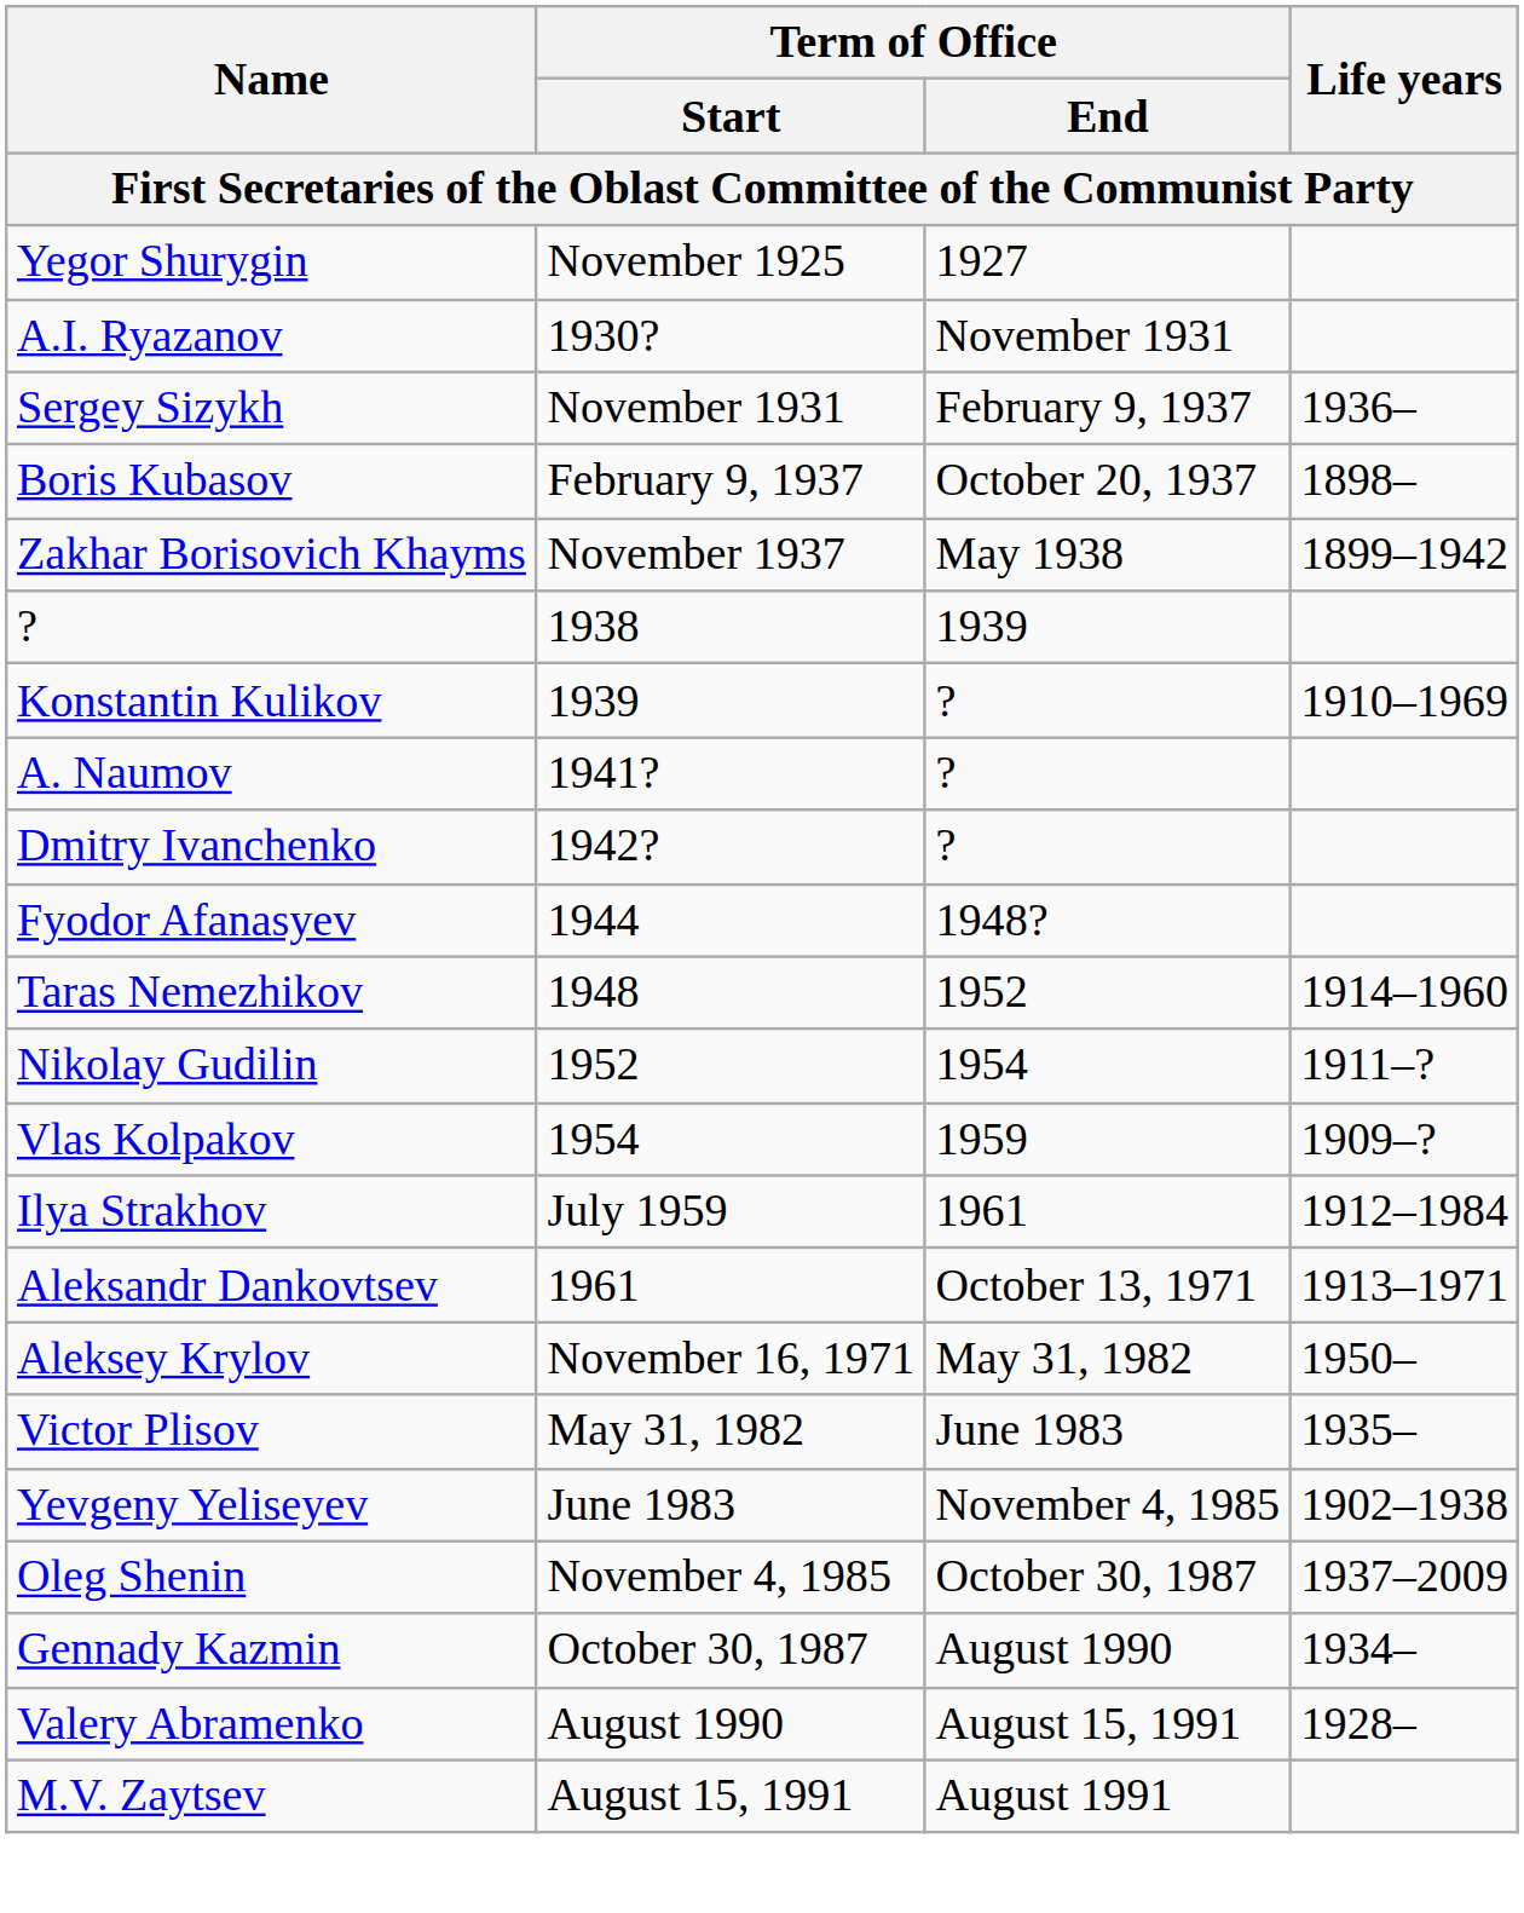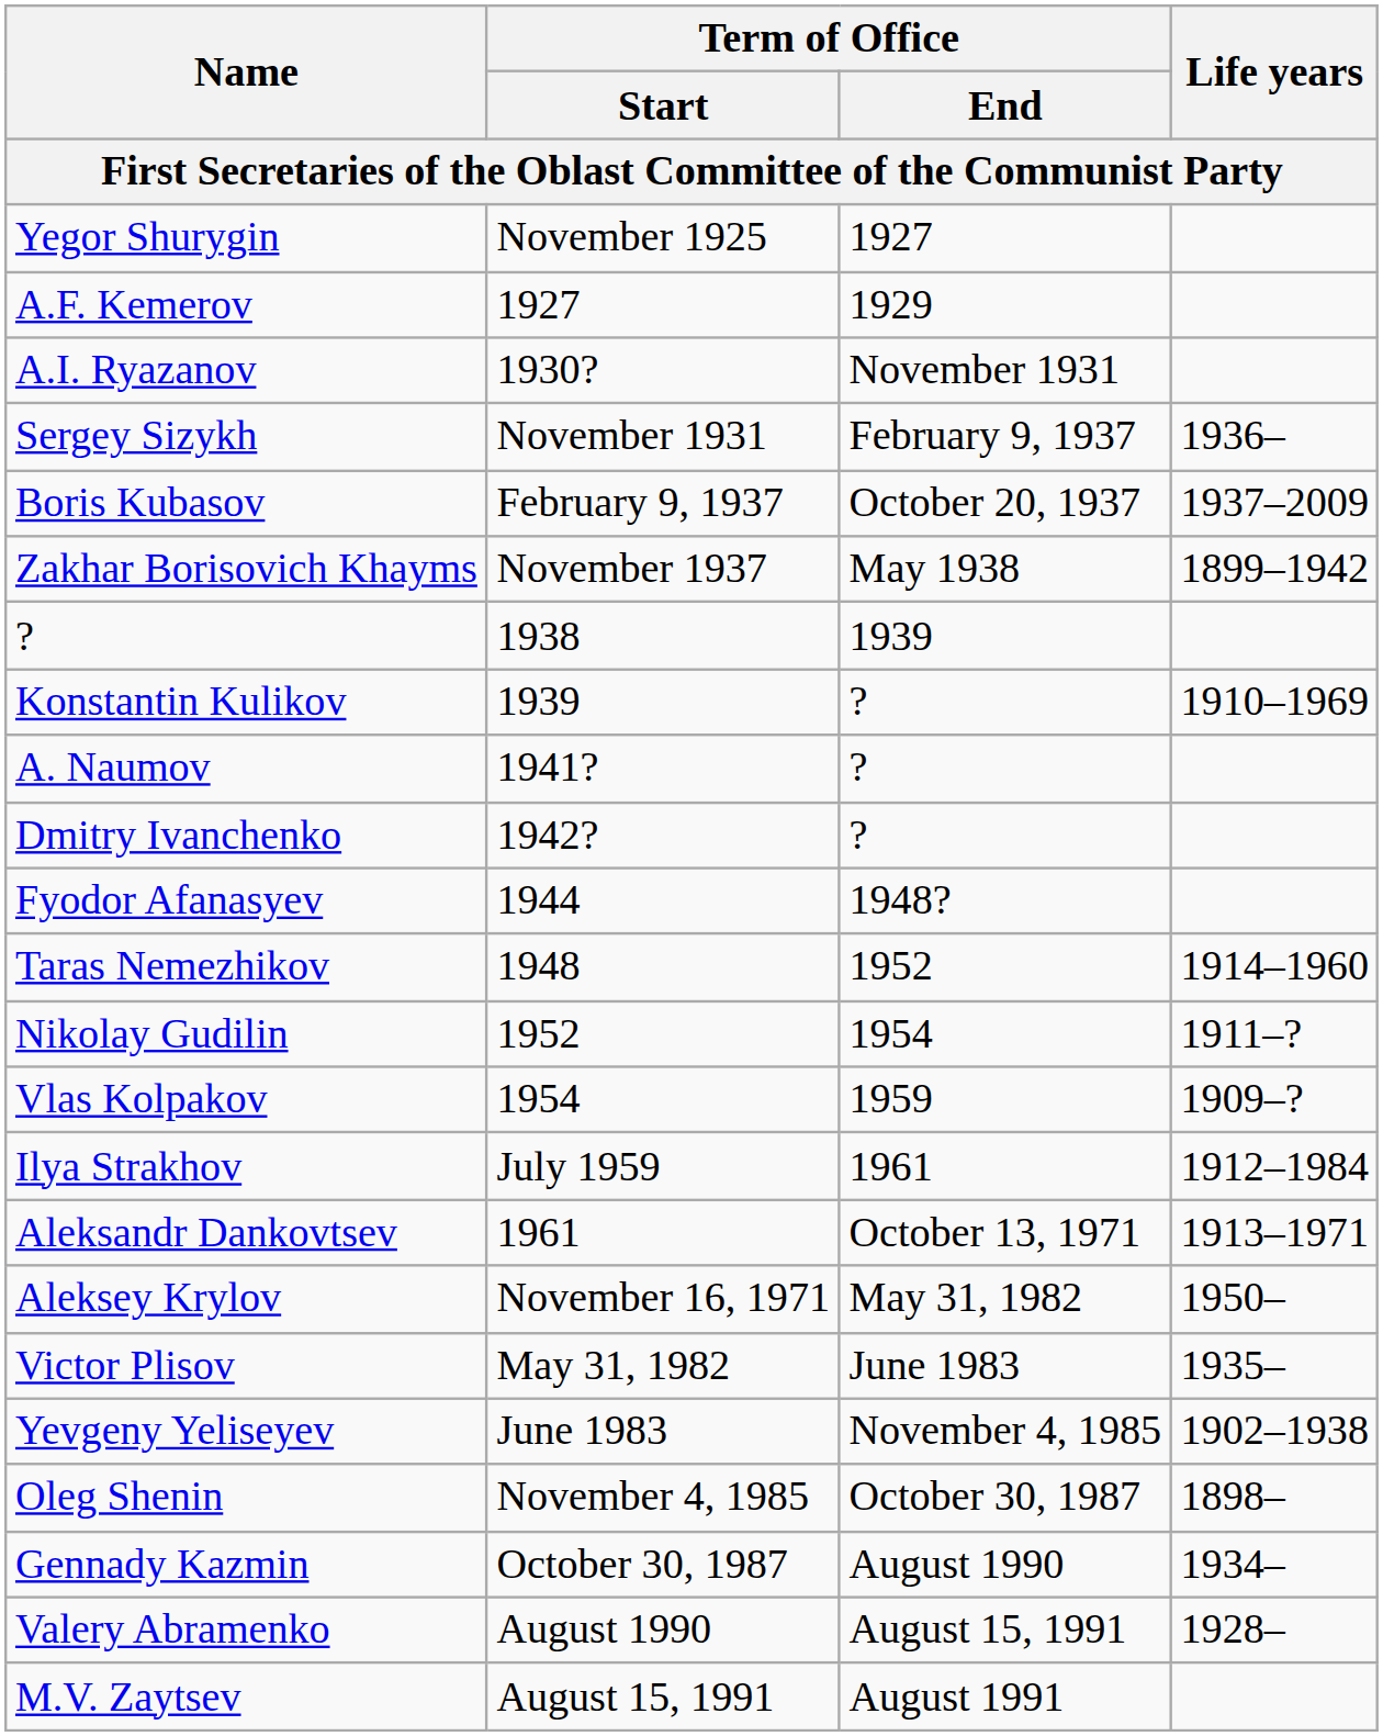 <table class="wikitable">
 <tr>
 <th rowspan="2">Name</th>
 <th colspan="2">Term of Office</th>
 <th rowspan="2">Life years</th>
 </tr>
 <tr>
 <th>Start</th>
 <th>End</th>
 </tr>
 <tr>
 <th colspan="4">First Secretaries of the Oblast Committee of the Communist Party</th>
 </tr>
 <tr>
 <td><a href='#'>Yegor Shurygin</a></td>
 <td>November 1925</td>
 <td>1927</td>
 <td></td>
 </tr>
 <tr>
+<td><a href='#'>A.F. Kemerov</a></td>
+<td>1927</td>
+<td>1929</td>
+<td></td>
+</tr>
+<tr>
 <td><a href='#'>A.I. Ryazanov</a></td>
 <td>1930?</td>
 <td>November 1931</td>
 <td></td>
 </tr>
 <tr>
 <td><a href='#'>Sergey Sizykh</a></td>
 <td>November 1931</td>
 <td>February 9, 1937</td>
 <td>1936–</td>
 </tr>
 <tr>
 <td><a href='#'>Boris Kubasov</a></td>
 <td>February 9, 1937</td>
 <td>October 20, 1937</td>
-<td>1898–</td>
+<td>1937–2009</td>
 </tr>
 <tr>
 <td><a href='#'>Zakhar Borisovich Khayms</a></td>
 <td>November 1937</td>
 <td>May 1938</td>
 <td>1899–1942</td>
 </tr>
 <tr>
 <td>?</td>
 <td>1938</td>
 <td>1939</td>
 <td></td>
 </tr>
 <tr>
 <td><a href='#'>Konstantin Kulikov</a></td>
 <td>1939</td>
 <td>?</td>
 <td>1910–1969</td>
 </tr>
 <tr>
 <td><a href='#'>A. Naumov</a></td>
 <td>1941?</td>
 <td>?</td>
 <td></td>
 </tr>
 <tr>
 <td><a href='#'>Dmitry Ivanchenko</a></td>
 <td>1942?</td>
 <td>?</td>
 <td></td>
 </tr>
 <tr>
 <td><a href='#'>Fyodor Afanasyev</a></td>
 <td>1944</td>
 <td>1948?</td>
 <td></td>
 </tr>
 <tr>
 <td><a href='#'>Taras Nemezhikov</a></td>
 <td>1948</td>
 <td>1952</td>
 <td>1914–1960</td>
 </tr>
 <tr>
 <td><a href='#'>Nikolay Gudilin</a></td>
 <td>1952</td>
 <td>1954</td>
 <td>1911–?</td>
 </tr>
 <tr>
 <td><a href='#'>Vlas Kolpakov</a></td>
 <td>1954</td>
 <td>1959</td>
 <td>1909–?</td>
 </tr>
 <tr>
 <td><a href='#'>Ilya Strakhov</a></td>
 <td>July 1959</td>
 <td>1961</td>
 <td>1912–1984</td>
 </tr>
 <tr>
 <td><a href='#'>Aleksandr Dankovtsev</a></td>
 <td>1961</td>
 <td>October 13, 1971</td>
 <td>1913–1971</td>
 </tr>
 <tr>
 <td><a href='#'>Aleksey Krylov</a></td>
 <td>November 16, 1971</td>
 <td>May 31, 1982</td>
 <td>1950–</td>
 </tr>
 <tr>
 <td><a href='#'>Victor Plisov</a></td>
 <td>May 31, 1982</td>
 <td>June 1983</td>
 <td>1935–</td>
 </tr>
 <tr>
 <td><a href='#'>Yevgeny Yeliseyev</a></td>
 <td>June 1983</td>
 <td>November 4, 1985</td>
 <td>1902–1938</td>
 </tr>
 <tr>
 <td><a href='#'>Oleg Shenin</a></td>
 <td>November 4, 1985</td>
 <td>October 30, 1987</td>
-<td>1937–2009</td>
+<td>1898–</td>
 </tr>
 <tr>
 <td><a href='#'>Gennady Kazmin</a></td>
 <td>October 30, 1987</td>
 <td>August 1990</td>
 <td>1934–</td>
 </tr>
 <tr>
 <td><a href='#'>Valery Abramenko</a></td>
 <td>August 1990</td>
 <td>August 15, 1991</td>
 <td>1928–</td>
 </tr>
 <tr>
 <td><a href='#'>M.V. Zaytsev</a></td>
 <td>August 15, 1991</td>
 <td>August 1991</td>
 <td></td>
 </tr>
 </table>
